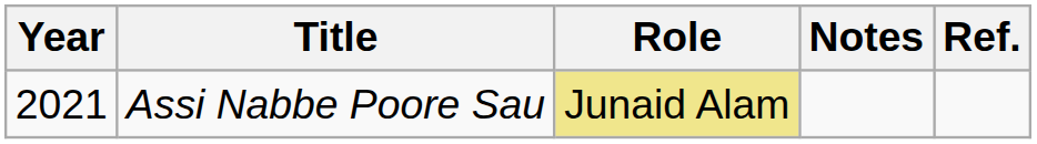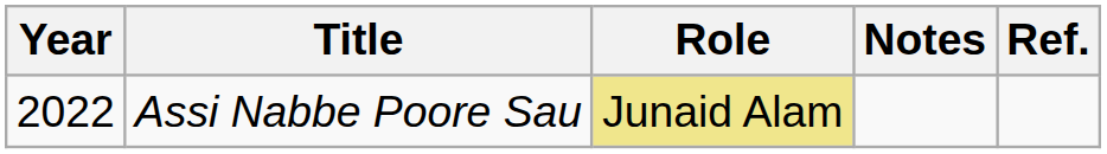 <table class="wikitable sortable">
 <tr>
 <th>Year</th>
 <th>Title</th>
 <th>Role</th>
 <th>Notes</th>
 <th>Ref.</th>
 </tr>
 <tr>
-<td>2021</td>
+<td>2022</td>
 <td><em>Assi Nabbe Poore Sau</em></td>
 <td style="background: khaki;">Junaid Alam</td>
 <td></td>
 <td></td>
 </tr>
 </table>
